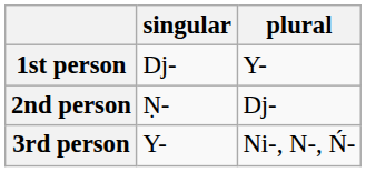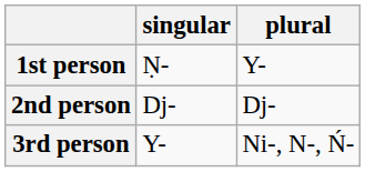 <table class="wikitable">
 <tr>
 <th></th>
 <th>singular</th>
 <th>plural</th>
 </tr>
 <tr>
 <th>1st person</th>
-<td>Dj-</td>
+<td>Ṇ-</td>
 <td>Y-</td>
 </tr>
 <tr>
 <th>2nd person</th>
-<td>Ṇ-</td>
+<td>Dj-</td>
 <td>Dj-</td>
 </tr>
 <tr>
 <th>3rd person</th>
 <td>Y-</td>
 <td>Ni-, N-, Ń-</td>
 </tr>
 </table>
